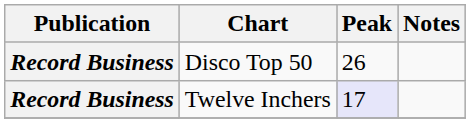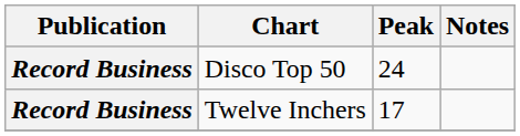 <table class="wikitable plainrowheaders sortable">
 <tr>
 <th scope="col" class="unsortable">Publication</th>
 <th scope="col">Chart</th>
 <th scope="col">Peak</th>
 <th scope="col" class="unsortable">Notes</th>
 </tr>
 <tr>
 <th scope="row"><em>Record Business</em></th>
 <td>Disco Top 50</td>
-<td>26</td>
+<td>24</td>
 <td></td>
 </tr>
 <tr>
 <th scope="row"><em>Record Business</em></th>
 <td>Twelve Inchers</td>
-<td style="background: lavender;">17</td>
+<td>17</td>
 <td></td>
 </tr>
 <tr>
 </tr>
 </table>
